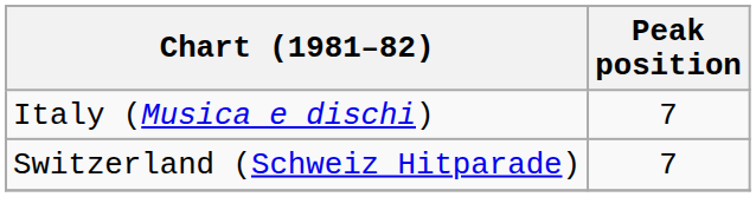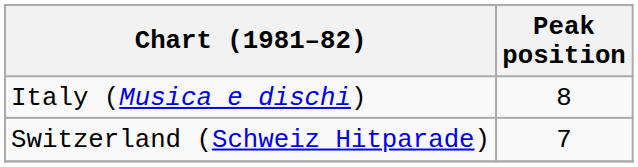 <table class="wikitable sortable">
 <tr>
 <th align="left">Chart (1981–82)</th>
 <th align="left">Peak<br>position</th>
 </tr>
 <tr>
 <td align="left">Italy (<em><a href='#'>Musica e dischi</a></em>)</td>
-<td align="center">7</td>
+<td align="center">8</td>
 </tr>
 <tr>
 <td align="left">Switzerland (<a href='#'>Schweiz Hitparade</a>)</td>
 <td align="center">7</td>
 </tr>
 <tr>
 </tr>
 </table>
